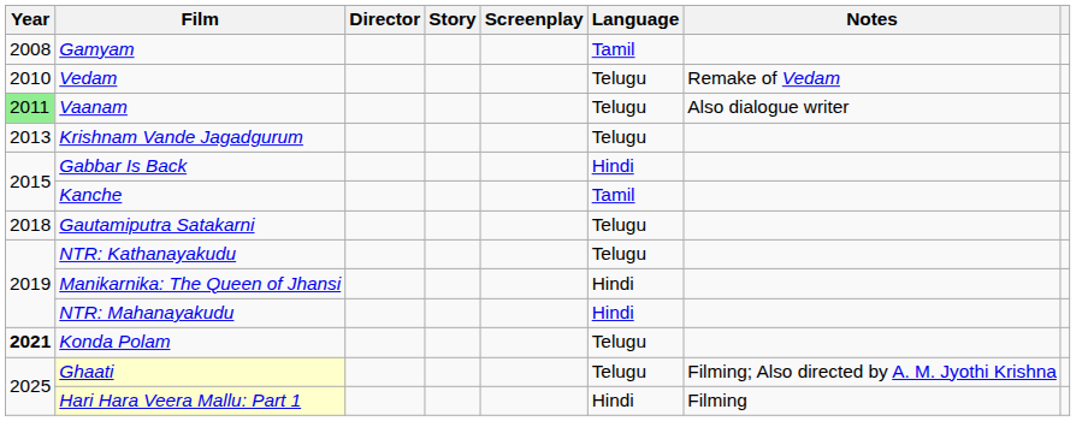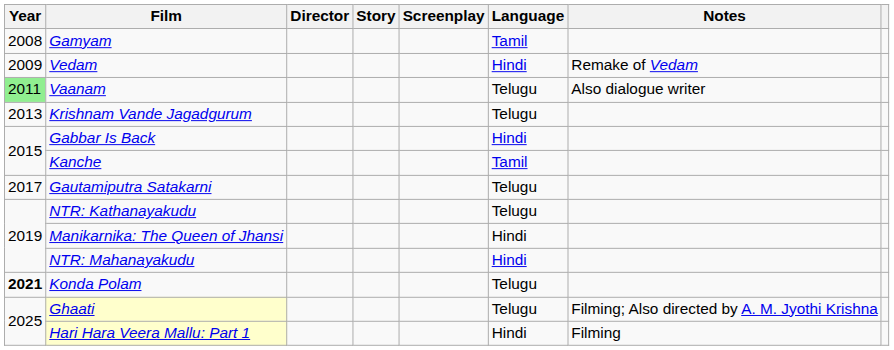 <table class="wikitable sortable plainrowheaders">
 <tr>
 <th>Year</th>
 <th>Film</th>
 <th>Director</th>
 <th>Story</th>
 <th>Screenplay</th>
 <th>Language</th>
 <th class="unsortable">Notes</th>
 <th class="unsortable"></th>
 </tr>
 <tr>
 <td>2008</td>
 <td><em><a href='#'>Gamyam</a></em></td>
 <td></td>
 <td></td>
 <td></td>
 <td><a href='#'>Tamil</a></td>
 <td></td>
 <td></td>
 </tr>
 <tr>
-<td>2010</td>
+<td>2009</td>
 <td><em><a href='#'>Vedam</a></em></td>
 <td></td>
 <td></td>
 <td></td>
-<td>Telugu</td>
+<td><a href='#'>Hindi</a></td>
 <td>Remake of <em><a href='#'>Vedam</a></em></td>
 <td></td>
 </tr>
 <tr>
 <td style="background: lightgreen;">2011</td>
 <td><em><a href='#'>Vaanam</a></em></td>
 <td></td>
 <td></td>
 <td></td>
 <td>Telugu</td>
 <td>Also dialogue writer</td>
 <td></td>
 </tr>
 <tr>
 <td>2013</td>
 <td><em><a href='#'>Krishnam Vande Jagadgurum</a></em></td>
 <td></td>
 <td></td>
 <td></td>
 <td>Telugu</td>
 <td></td>
 <td></td>
 </tr>
 <tr>
 <td rowspan="2">2015</td>
 <td><em><a href='#'>Gabbar Is Back</a></em></td>
 <td></td>
 <td></td>
 <td></td>
 <td><a href='#'>Hindi</a></td>
 <td></td>
 <td></td>
 </tr>
 <tr>
 <td><em><a href='#'>Kanche</a></em></td>
 <td></td>
 <td></td>
 <td></td>
 <td><a href='#'>Tamil</a></td>
 <td></td>
 <td></td>
 </tr>
 <tr>
-<td>2018</td>
+<td>2017</td>
 <td><em><a href='#'>Gautamiputra Satakarni</a></em></td>
 <td></td>
 <td></td>
 <td></td>
 <td>Telugu</td>
 <td></td>
 <td></td>
 </tr>
 <tr>
 <td rowspan="3">2019</td>
 <td><em><a href='#'>NTR: Kathanayakudu</a></em></td>
 <td></td>
 <td></td>
 <td></td>
 <td>Telugu</td>
 <td></td>
 <td></td>
 </tr>
 <tr>
 <td><em><a href='#'>Manikarnika: The Queen of Jhansi</a></em></td>
 <td></td>
 <td></td>
 <td></td>
 <td>Hindi</td>
 <td></td>
 <td></td>
 </tr>
 <tr>
 <td><em><a href='#'>NTR: Mahanayakudu</a></em></td>
 <td></td>
 <td></td>
 <td></td>
 <td><a href='#'>Hindi</a></td>
 <td></td>
 <td></td>
 </tr>
 <tr>
 <td><strong>2021</strong></td>
 <td><em><a href='#'>Konda Polam</a></em></td>
 <td></td>
 <td></td>
 <td></td>
 <td>Telugu</td>
 <td></td>
 <td></td>
 </tr>
 <tr>
 <td rowspan="2">2025</td>
 <td style="background:#ffc;"><em><a href='#'>Ghaati</a></em> </td>
 <td></td>
 <td></td>
 <td></td>
 <td>Telugu</td>
 <td>Filming; Also directed by <a href='#'>A. M. Jyothi Krishna</a></td>
 <td></td>
 </tr>
 <tr>
 <td style="background:#ffc;"><em><a href='#'>Hari Hara Veera Mallu: Part 1</a></em> </td>
 <td></td>
 <td></td>
 <td></td>
 <td>Hindi</td>
 <td>Filming</td>
 <td></td>
 </tr>
 </table>
